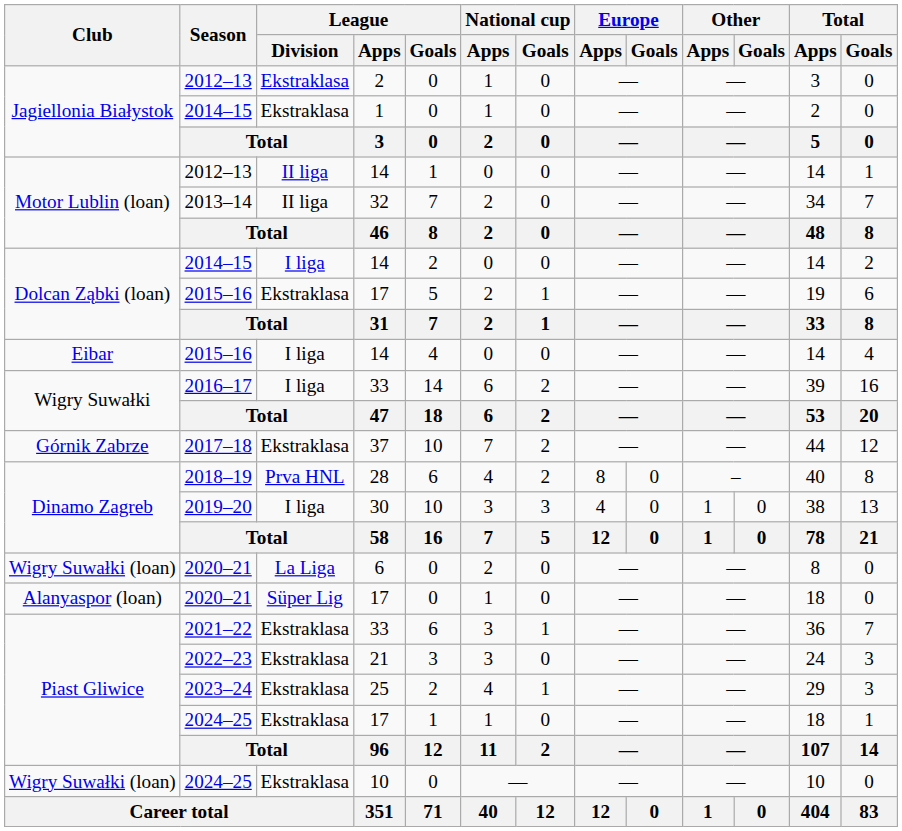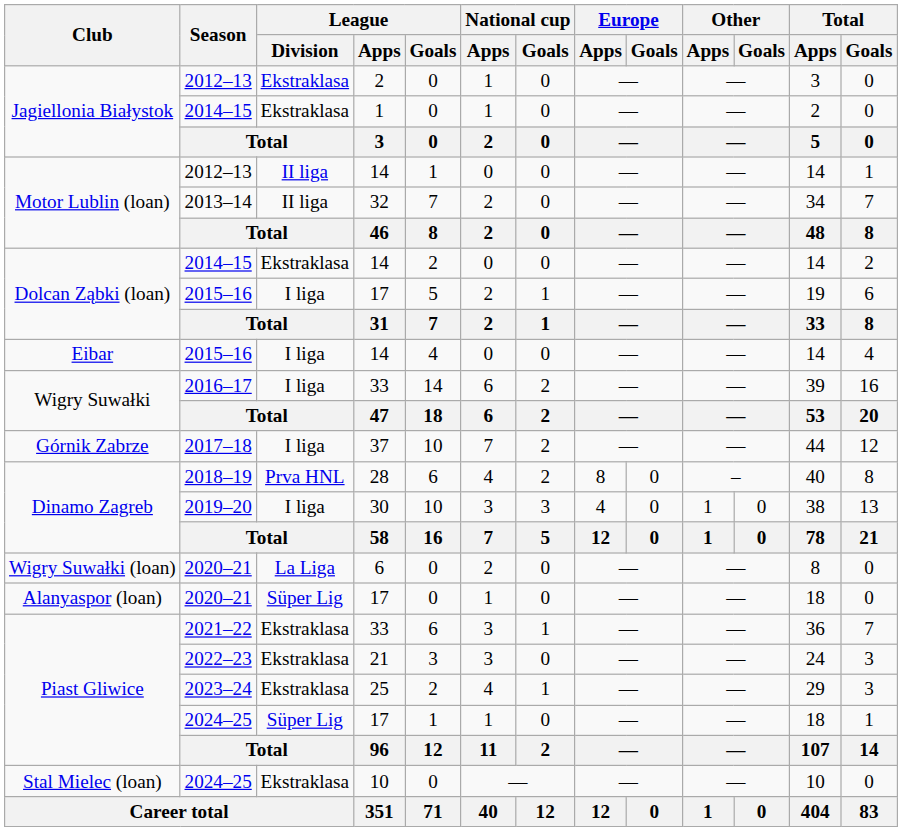 <table class="wikitable" style="text-align: center;">
 <tr>
 <th rowspan="2">Club</th>
 <th rowspan="2">Season</th>
 <th colspan="3">League</th>
 <th colspan="2">National cup</th>
 <th colspan="2"><a href='#'>Europe</a></th>
 <th colspan="2">Other</th>
 <th colspan="2">Total</th>
 </tr>
 <tr>
 <th>Division</th>
 <th>Apps</th>
 <th>Goals</th>
 <th>Apps</th>
 <th>Goals</th>
 <th>Apps</th>
 <th>Goals</th>
 <th>Apps</th>
 <th>Goals</th>
 <th>Apps</th>
 <th>Goals</th>
 </tr>
 <tr>
 <td rowspan="3"><a href='#'>Jagiellonia Białystok</a></td>
 <td><a href='#'>2012–13</a></td>
 <td><a href='#'>Ekstraklasa</a></td>
 <td>2</td>
 <td>0</td>
 <td>1</td>
 <td>0</td>
 <td colspan="2">—</td>
 <td colspan="2">—</td>
 <td>3</td>
 <td>0</td>
 </tr>
 <tr>
 <td><a href='#'>2014–15</a></td>
 <td>Ekstraklasa</td>
 <td>1</td>
 <td>0</td>
 <td>1</td>
 <td>0</td>
 <td colspan="2">—</td>
 <td colspan="2">—</td>
 <td>2</td>
 <td>0</td>
 </tr>
 <tr>
 <th colspan="2">Total</th>
 <th>3</th>
 <th>0</th>
 <th>2</th>
 <th>0</th>
 <th colspan="2">—</th>
 <th colspan="2">—</th>
 <th>5</th>
 <th>0</th>
 </tr>
 <tr>
 <td rowspan="3"><a href='#'>Motor Lublin</a> (loan)</td>
 <td>2012–13</td>
 <td><a href='#'>II liga</a></td>
 <td>14</td>
 <td>1</td>
 <td>0</td>
 <td>0</td>
 <td colspan="2">—</td>
 <td colspan="2">—</td>
 <td>14</td>
 <td>1</td>
 </tr>
 <tr>
 <td>2013–14</td>
 <td>II liga</td>
 <td>32</td>
 <td>7</td>
 <td>2</td>
 <td>0</td>
 <td colspan="2">—</td>
 <td colspan="2">—</td>
 <td>34</td>
 <td>7</td>
 </tr>
 <tr>
 <th colspan="2">Total</th>
 <th>46</th>
 <th>8</th>
 <th>2</th>
 <th>0</th>
 <th colspan="2">—</th>
 <th colspan="2">—</th>
 <th>48</th>
 <th>8</th>
 </tr>
 <tr>
 <td rowspan="3"><a href='#'>Dolcan Ząbki</a> (loan)</td>
 <td><a href='#'>2014–15</a></td>
-<td><a href='#'>I liga</a></td>
+<td>Ekstraklasa</td>
 <td>14</td>
 <td>2</td>
 <td>0</td>
 <td>0</td>
 <td colspan="2">—</td>
 <td colspan="2">—</td>
 <td>14</td>
 <td>2</td>
 </tr>
 <tr>
 <td><a href='#'>2015–16</a></td>
-<td>Ekstraklasa</td>
+<td>I liga</td>
 <td>17</td>
 <td>5</td>
 <td>2</td>
 <td>1</td>
 <td colspan="2">—</td>
 <td colspan="2">—</td>
 <td>19</td>
 <td>6</td>
 </tr>
 <tr>
 <th colspan="2">Total</th>
 <th>31</th>
 <th>7</th>
 <th>2</th>
 <th>1</th>
 <th colspan="2">—</th>
 <th colspan="2">—</th>
 <th>33</th>
 <th>8</th>
 </tr>
 <tr>
 <td rowspan="1"><a href='#'>Eibar</a></td>
 <td><a href='#'>2015–16</a></td>
 <td>I liga</td>
 <td>14</td>
 <td>4</td>
 <td>0</td>
 <td>0</td>
 <td colspan="2">—</td>
 <td colspan="2">—</td>
 <td>14</td>
 <td>4</td>
 </tr>
 <tr>
 <td rowspan="2">Wigry Suwałki</td>
 <td><a href='#'>2016–17</a></td>
 <td>I liga</td>
 <td>33</td>
 <td>14</td>
 <td>6</td>
 <td>2</td>
 <td colspan="2">—</td>
 <td colspan="2">—</td>
 <td>39</td>
 <td>16</td>
 </tr>
 <tr>
 <th colspan="2">Total</th>
 <th>47</th>
 <th>18</th>
 <th>6</th>
 <th>2</th>
 <th colspan="2">—</th>
 <th colspan="2">—</th>
 <th>53</th>
 <th>20</th>
 </tr>
 <tr>
 <td><a href='#'>Górnik Zabrze</a></td>
 <td><a href='#'>2017–18</a></td>
-<td>Ekstraklasa</td>
+<td>I liga</td>
 <td>37</td>
 <td>10</td>
 <td>7</td>
 <td>2</td>
 <td colspan="2">—</td>
 <td colspan="2">—</td>
 <td>44</td>
 <td>12</td>
 </tr>
 <tr>
 <td rowspan="3"><a href='#'>Dinamo Zagreb</a></td>
 <td><a href='#'>2018–19</a></td>
 <td><a href='#'>Prva HNL</a></td>
 <td>28</td>
 <td>6</td>
 <td>4</td>
 <td>2</td>
 <td>8</td>
 <td>0</td>
 <td colspan="2">–</td>
 <td>40</td>
 <td>8</td>
 </tr>
 <tr>
 <td><a href='#'>2019–20</a></td>
 <td>I liga</td>
 <td>30</td>
 <td>10</td>
 <td>3</td>
 <td>3</td>
 <td>4</td>
 <td>0</td>
 <td>1</td>
 <td>0</td>
 <td>38</td>
 <td>13</td>
 </tr>
 <tr>
 <th colspan="2">Total</th>
 <th>58</th>
 <th>16</th>
 <th>7</th>
 <th>5</th>
 <th>12</th>
 <th>0</th>
 <th>1</th>
 <th>0</th>
 <th>78</th>
 <th>21</th>
 </tr>
 <tr>
 <td><a href='#'>Wigry Suwałki</a> (loan)</td>
 <td><a href='#'>2020–21</a></td>
 <td><a href='#'>La Liga</a></td>
 <td>6</td>
 <td>0</td>
 <td>2</td>
 <td>0</td>
 <td colspan="2">—</td>
 <td colspan="2">—</td>
 <td>8</td>
 <td>0</td>
 </tr>
 <tr>
 <td><a href='#'>Alanyaspor</a> (loan)</td>
 <td><a href='#'>2020–21</a></td>
 <td><a href='#'>Süper Lig</a></td>
 <td>17</td>
 <td>0</td>
 <td>1</td>
 <td>0</td>
 <td colspan="2">—</td>
 <td colspan="2">—</td>
 <td>18</td>
 <td>0</td>
 </tr>
 <tr>
 <td rowspan="5"><a href='#'>Piast Gliwice</a></td>
 <td><a href='#'>2021–22</a></td>
 <td>Ekstraklasa</td>
 <td>33</td>
 <td>6</td>
 <td>3</td>
 <td>1</td>
 <td colspan="2">—</td>
 <td colspan="2">—</td>
 <td>36</td>
 <td>7</td>
 </tr>
 <tr>
 <td><a href='#'>2022–23</a></td>
 <td>Ekstraklasa</td>
 <td>21</td>
 <td>3</td>
 <td>3</td>
 <td>0</td>
 <td colspan="2">—</td>
 <td colspan="2">—</td>
 <td>24</td>
 <td>3</td>
 </tr>
 <tr>
 <td><a href='#'>2023–24</a></td>
 <td>Ekstraklasa</td>
 <td>25</td>
 <td>2</td>
 <td>4</td>
 <td>1</td>
 <td colspan="2">—</td>
 <td colspan="2">—</td>
 <td>29</td>
 <td>3</td>
 </tr>
 <tr>
 <td><a href='#'>2024–25</a></td>
-<td>Ekstraklasa</td>
+<td><a href='#'>Süper Lig</a></td>
 <td>17</td>
 <td>1</td>
 <td>1</td>
 <td>0</td>
 <td colspan="2">—</td>
 <td colspan="2">—</td>
 <td>18</td>
 <td>1</td>
 </tr>
 <tr>
 <th colspan="2">Total</th>
 <th>96</th>
 <th>12</th>
 <th>11</th>
 <th>2</th>
 <th colspan="2">—</th>
 <th colspan="2">—</th>
 <th>107</th>
 <th>14</th>
 </tr>
 <tr>
-<td><a href='#'>Wigry Suwałki</a> (loan)</td>
+<td rowspan="1"><a href='#'>Stal Mielec</a> (loan)</td>
 <td><a href='#'>2024–25</a></td>
 <td>Ekstraklasa</td>
 <td>10</td>
 <td>0</td>
 <td colspan="2">—</td>
 <td colspan="2">—</td>
 <td colspan="2">—</td>
 <td>10</td>
 <td>0</td>
 </tr>
 <tr>
 <th colspan="3">Career total</th>
 <th>351</th>
 <th>71</th>
 <th>40</th>
 <th>12</th>
 <th>12</th>
 <th>0</th>
 <th>1</th>
 <th>0</th>
 <th>404</th>
 <th>83</th>
 </tr>
 </table>
